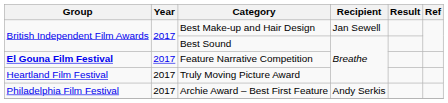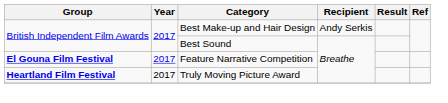 <table class="wikitable sortable">
 <tr>
 <th>Group</th>
 <th>Year</th>
 <th>Category</th>
 <th>Recipient</th>
 <th>Result</th>
 <th>Ref</th>
 </tr>
 <tr>
 <td rowspan="2"><a href='#'>British Independent Film Awards</a></td>
 <td rowspan="2"><a href='#'>2017</a></td>
 <td>Best Make-up and Hair Design</td>
-<td>Jan Sewell</td>
+<td>Andy Serkis</td>
 <td></td>
 <td align="center" rowspan="2"></td>
 </tr>
 <tr>
 <td>Best Sound</td>
 <td rowspan="3"><em>Breathe</em></td>
 <td></td>
 </tr>
 <tr>
 <td><strong><a href='#'>El Gouna Film Festival</a></strong></td>
 <td><a href='#'>2017</a></td>
 <td>Feature Narrative Competition</td>
 <td></td>
 <td align="center"></td>
 </tr>
 <tr>
-<td><a href='#'>Heartland Film Festival</a></td>
+<td><strong><a href='#'>Heartland Film Festival</a></strong></td>
 <td>2017</td>
 <td>Truly Moving Picture Award</td>
 <td></td>
 <td align="center"></td>
 </tr>
 <tr>
-<td><a href='#'>Philadelphia Film Festival</a></td>
-<td>2017</td>
-<td>Archie Award – Best First Feature</td>
-<td>Andy Serkis</td>
-<td></td>
-<td align="center"></td>
-</tr>
-<tr>
 </tr>
 </table>
